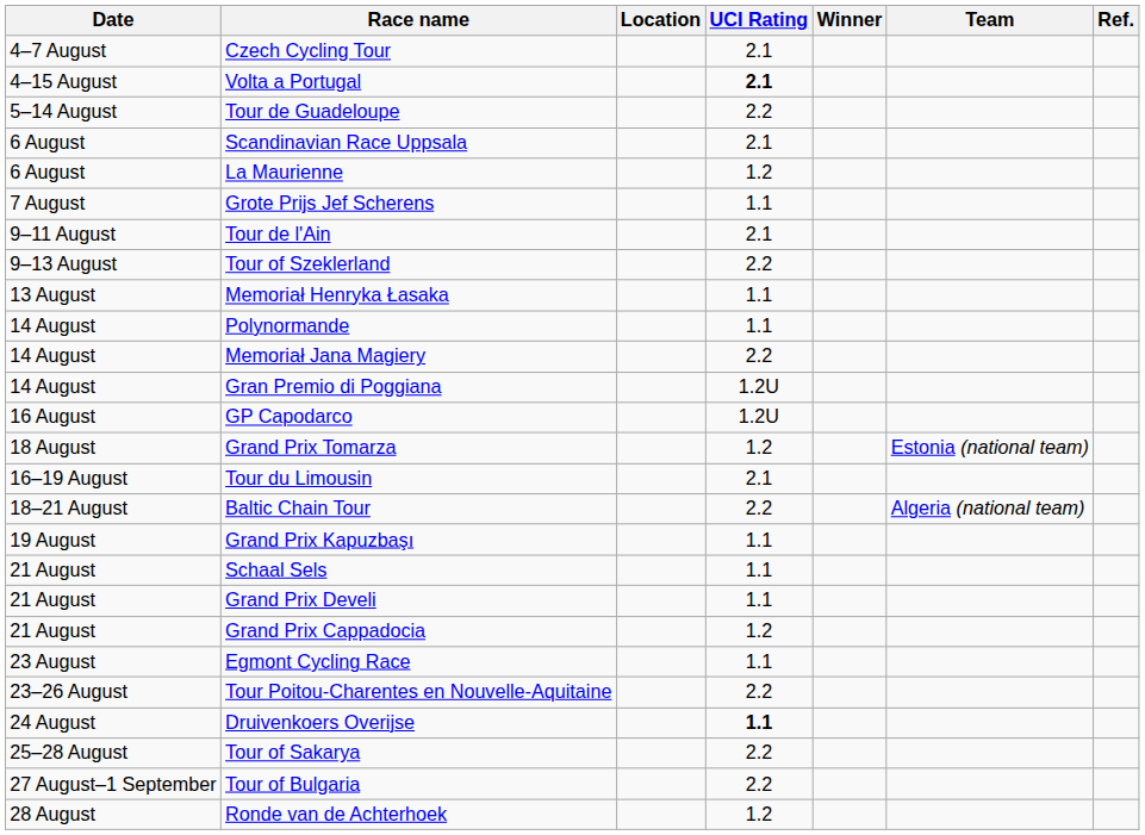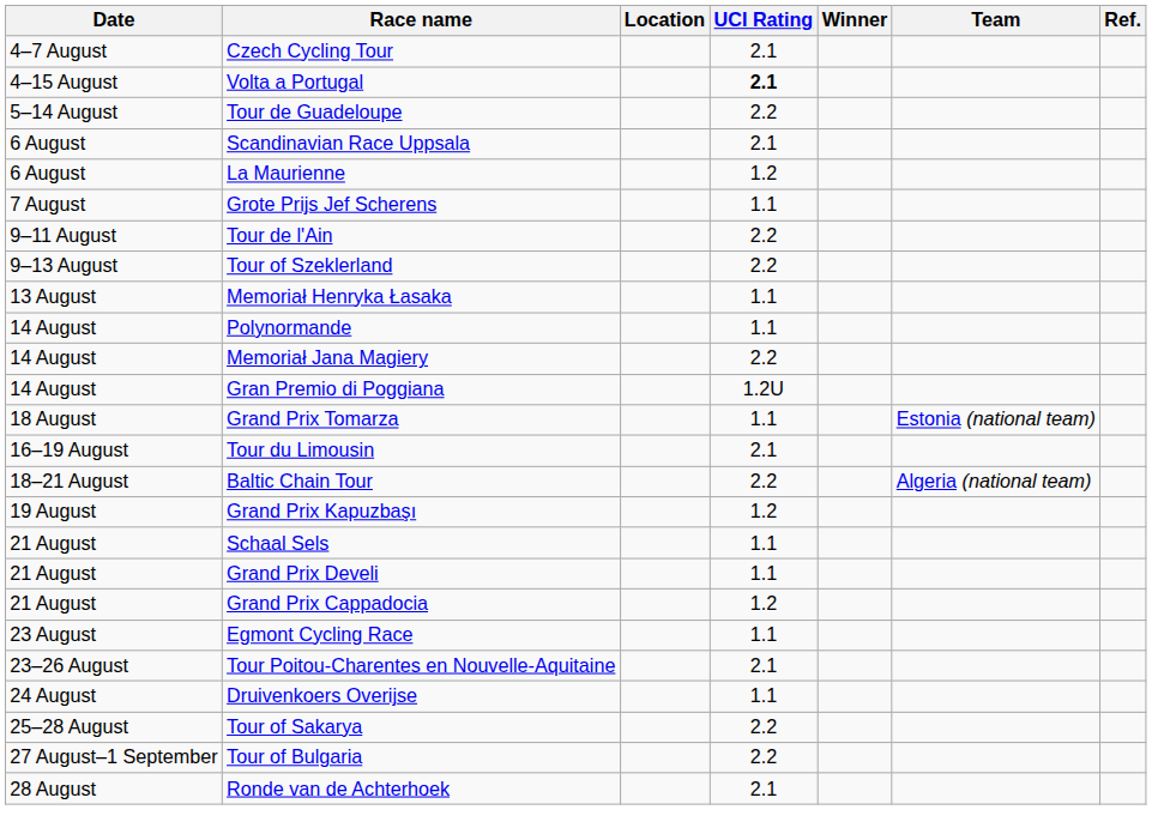 <table class="wikitable sortable">
 <tr>
 <th>Date</th>
 <th>Race name</th>
 <th>Location</th>
 <th><a href='#'>UCI Rating</a></th>
 <th>Winner</th>
 <th>Team</th>
 <th class="unsortable">Ref.</th>
 </tr>
 <tr>
 <td>4–7 August</td>
 <td><a href='#'>Czech Cycling Tour</a></td>
 <td></td>
 <td align="center">2.1</td>
 <td></td>
 <td></td>
 <td align="center"></td>
 </tr>
 <tr>
 <td>4–15 August</td>
 <td><a href='#'>Volta a Portugal</a></td>
 <td></td>
 <td align="center"><strong>2.1</strong></td>
 <td></td>
 <td></td>
 <td align="center"></td>
 </tr>
 <tr>
 <td>5–14 August</td>
 <td><a href='#'>Tour de Guadeloupe</a></td>
 <td></td>
 <td align="center">2.2</td>
 <td></td>
 <td></td>
 <td align="center"></td>
 </tr>
 <tr>
 <td>6 August</td>
 <td><a href='#'>Scandinavian Race Uppsala</a></td>
 <td></td>
 <td align="center">2.1</td>
 <td></td>
 <td></td>
 <td align="center"></td>
 </tr>
 <tr>
 <td>6 August</td>
 <td><a href='#'>La Maurienne</a></td>
 <td></td>
 <td align="center">1.2</td>
 <td></td>
 <td></td>
 <td align="center"></td>
 </tr>
 <tr>
 <td>7 August</td>
 <td><a href='#'>Grote Prijs Jef Scherens</a></td>
 <td></td>
 <td align="center">1.1</td>
 <td></td>
 <td></td>
 <td align="center"></td>
 </tr>
 <tr>
 <td>9–11 August</td>
 <td><a href='#'>Tour de l'Ain</a></td>
 <td></td>
-<td align="center">2.1</td>
+<td align="center">2.2</td>
 <td></td>
 <td></td>
 <td align="center"></td>
 </tr>
 <tr>
 <td>9–13 August</td>
 <td><a href='#'>Tour of Szeklerland</a></td>
 <td></td>
 <td align="center">2.2</td>
 <td></td>
 <td></td>
 <td align="center"></td>
 </tr>
 <tr>
 <td>13 August</td>
 <td><a href='#'>Memoriał Henryka Łasaka</a></td>
 <td></td>
 <td align="center">1.1</td>
 <td></td>
 <td></td>
 <td align="center"></td>
 </tr>
 <tr>
 <td>14 August</td>
 <td><a href='#'>Polynormande</a></td>
 <td></td>
 <td align="center">1.1</td>
 <td></td>
 <td></td>
 <td align="center"></td>
 </tr>
 <tr>
 <td>14 August</td>
 <td><a href='#'>Memoriał Jana Magiery</a></td>
 <td></td>
 <td align="center">2.2</td>
 <td></td>
 <td></td>
 <td align="center"></td>
 </tr>
 <tr>
 <td>14 August</td>
 <td><a href='#'>Gran Premio di Poggiana</a></td>
 <td></td>
 <td align="center">1.2U</td>
 <td></td>
 <td></td>
 <td align="center"></td>
 </tr>
 <tr>
-<td>16 August</td>
-<td><a href='#'>GP Capodarco</a></td>
-<td></td>
-<td align="center">1.2U</td>
-<td></td>
-<td></td>
-<td align="center"></td>
-</tr>
-<tr>
 <td>18 August</td>
 <td><a href='#'>Grand Prix Tomarza</a></td>
 <td></td>
-<td align="center">1.2</td>
+<td align="center">1.1</td>
 <td></td>
 <td><a href='#'>Estonia</a> <em>(national team)</em></td>
 <td align="center"></td>
 </tr>
 <tr>
 <td>16–19 August</td>
 <td><a href='#'>Tour du Limousin</a></td>
 <td></td>
 <td align="center">2.1</td>
 <td></td>
 <td></td>
 <td align="center"></td>
 </tr>
 <tr>
 <td>18–21 August</td>
 <td><a href='#'>Baltic Chain Tour</a></td>
 <td></td>
 <td align="center">2.2</td>
 <td></td>
 <td><a href='#'>Algeria</a> <em>(national team)</em></td>
 <td align="center"></td>
 </tr>
 <tr>
 <td>19 August</td>
 <td><a href='#'>Grand Prix Kapuzbaşı</a></td>
 <td></td>
-<td align="center">1.1</td>
+<td align="center">1.2</td>
 <td></td>
 <td></td>
 <td align="center"></td>
 </tr>
 <tr>
 <td>21 August</td>
 <td><a href='#'>Schaal Sels</a></td>
 <td></td>
 <td align="center">1.1</td>
 <td></td>
 <td></td>
 <td align="center"></td>
 </tr>
 <tr>
 <td>21 August</td>
 <td><a href='#'>Grand Prix Develi</a></td>
 <td></td>
 <td align="center">1.1</td>
 <td></td>
 <td></td>
 <td align="center"></td>
 </tr>
 <tr>
 <td>21 August</td>
 <td><a href='#'>Grand Prix Cappadocia</a></td>
 <td></td>
 <td align="center">1.2</td>
 <td></td>
 <td></td>
 <td align="center"></td>
 </tr>
 <tr>
 <td>23 August</td>
 <td><a href='#'>Egmont Cycling Race</a></td>
 <td></td>
 <td align="center">1.1</td>
 <td></td>
 <td></td>
 <td align="center"></td>
 </tr>
 <tr>
 <td>23–26 August</td>
 <td><a href='#'>Tour Poitou-Charentes en Nouvelle-Aquitaine</a></td>
 <td></td>
-<td align="center">2.2</td>
+<td align="center">2.1</td>
 <td></td>
 <td></td>
 <td align="center"></td>
 </tr>
 <tr>
 <td>24 August</td>
 <td><a href='#'>Druivenkoers Overijse</a></td>
 <td></td>
-<td align="center"><strong>1.1</strong></td>
+<td align="center">1.1</td>
 <td></td>
 <td></td>
 <td align="center"></td>
 </tr>
 <tr>
 <td>25–28 August</td>
 <td><a href='#'>Tour of Sakarya</a></td>
 <td></td>
 <td align="center">2.2</td>
 <td></td>
 <td></td>
 <td align="center"></td>
 </tr>
 <tr>
 <td>27 August–1 September</td>
 <td><a href='#'>Tour of Bulgaria</a></td>
 <td></td>
 <td align="center">2.2</td>
 <td></td>
 <td></td>
 <td align="center"></td>
 </tr>
 <tr>
 <td>28 August</td>
 <td><a href='#'>Ronde van de Achterhoek</a></td>
 <td></td>
-<td align="center">1.2</td>
+<td align="center">2.1</td>
 <td></td>
 <td></td>
 <td align="center"></td>
 </tr>
 </table>
